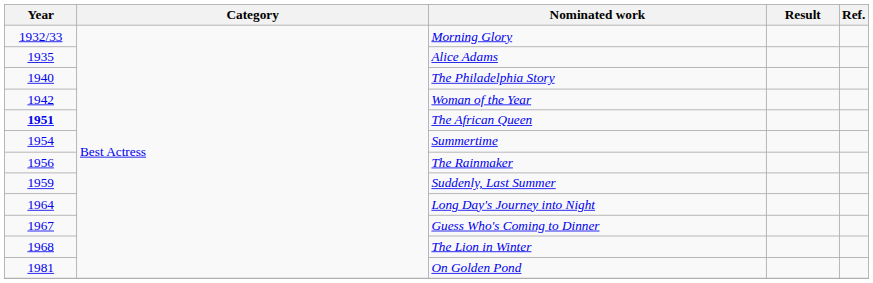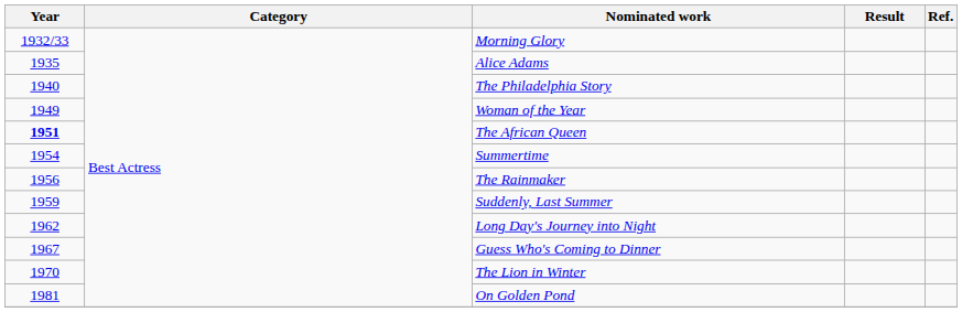 <table class=wikitable>
 <tr>
 <th scope="col" style="width:5em;">Year</th>
 <th scope="col" style="width:26em;">Category</th>
 <th scope="col" style="width:25em;">Nominated work</th>
 <th scope="col" style="width:5em;">Result</th>
 <th>Ref.</th>
 </tr>
 <tr>
 <td style="text-align:center;"><a href='#'>1932/33</a></td>
 <td rowspan="12"><a href='#'>Best Actress</a></td>
 <td><em><a href='#'>Morning Glory</a></em></td>
 <td></td>
 <td style="text-align:center;"></td>
 </tr>
 <tr>
 <td style="text-align:center;"><a href='#'>1935</a></td>
 <td><em><a href='#'>Alice Adams</a></em></td>
 <td></td>
 <td style="text-align:center;"></td>
 </tr>
 <tr>
 <td style="text-align:center;"><a href='#'>1940</a></td>
 <td><em><a href='#'>The Philadelphia Story</a></em></td>
 <td></td>
 <td style="text-align:center;"></td>
 </tr>
 <tr>
-<td style="text-align:center;"><a href='#'>1942</a></td>
+<td style="text-align:center;"><a href='#'>1949</a></td>
 <td><em><a href='#'>Woman of the Year</a></em></td>
 <td></td>
 <td style="text-align:center;"></td>
 </tr>
 <tr>
 <td style="text-align:center;"><strong><a href='#'>1951</a></strong></td>
 <td><em><a href='#'>The African Queen</a></em></td>
 <td></td>
 <td style="text-align:center;"></td>
 </tr>
 <tr>
 <td style="text-align:center;"><a href='#'>1954</a></td>
 <td><em><a href='#'>Summertime</a></em></td>
 <td></td>
 <td style="text-align:center;"></td>
 </tr>
 <tr>
 <td style="text-align:center;"><a href='#'>1956</a></td>
 <td><em><a href='#'>The Rainmaker</a></em></td>
 <td></td>
 <td style="text-align:center;"></td>
 </tr>
 <tr>
 <td style="text-align:center;"><a href='#'>1959</a></td>
 <td><em><a href='#'>Suddenly, Last Summer</a></em></td>
 <td></td>
 <td style="text-align:center;"></td>
 </tr>
 <tr>
-<td style="text-align:center;"><a href='#'>1964</a></td>
+<td style="text-align:center;"><a href='#'>1962</a></td>
 <td><em><a href='#'>Long Day's Journey into Night</a></em></td>
 <td></td>
 <td style="text-align:center;"></td>
 </tr>
 <tr>
 <td style="text-align:center;"><a href='#'>1967</a></td>
 <td><em><a href='#'>Guess Who's Coming to Dinner</a></em></td>
 <td></td>
 <td style="text-align:center;"></td>
 </tr>
 <tr>
-<td style="text-align:center;"><a href='#'>1968</a></td>
+<td style="text-align:center;"><a href='#'>1970</a></td>
 <td><em><a href='#'>The Lion in Winter</a></em></td>
 <td></td>
 <td style="text-align:center;"></td>
 </tr>
 <tr>
 <td style="text-align:center;"><a href='#'>1981</a></td>
 <td><em><a href='#'>On Golden Pond</a></em></td>
 <td></td>
 <td style="text-align:center;"></td>
 </tr>
 <tr>
 </tr>
 </table>
